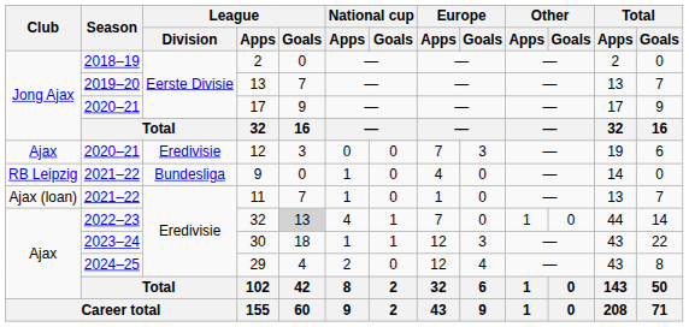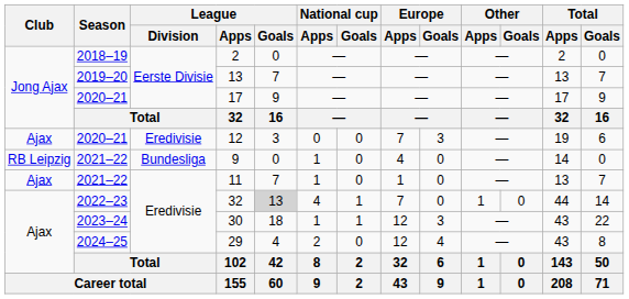 <table class="wikitable" style="text-align:center">
 <tr>
 <th rowspan="2">Club</th>
 <th rowspan="2">Season</th>
 <th colspan="3">League</th>
 <th colspan="2">National cup</th>
 <th colspan="2">Europe</th>
 <th colspan="2">Other</th>
 <th colspan="2">Total</th>
 </tr>
 <tr>
 <th>Division</th>
 <th>Apps</th>
 <th>Goals</th>
 <th>Apps</th>
 <th>Goals</th>
 <th>Apps</th>
 <th>Goals</th>
 <th>Apps</th>
 <th>Goals</th>
 <th>Apps</th>
 <th>Goals</th>
 </tr>
 <tr>
 <td rowspan="4"><a href='#'>Jong Ajax</a></td>
 <td><a href='#'>2018–19</a></td>
 <td rowspan="3"><a href='#'>Eerste Divisie</a></td>
 <td>2</td>
 <td>0</td>
 <td colspan="2">—</td>
 <td colspan="2">—</td>
 <td colspan="2">—</td>
 <td>2</td>
 <td>0</td>
 </tr>
 <tr>
 <td><a href='#'>2019–20</a></td>
 <td>13</td>
 <td>7</td>
 <td colspan="2">—</td>
 <td colspan="2">—</td>
 <td colspan="2">—</td>
 <td>13</td>
 <td>7</td>
 </tr>
 <tr>
 <td><a href='#'>2020–21</a></td>
 <td>17</td>
 <td>9</td>
 <td colspan="2">—</td>
 <td colspan="2">—</td>
 <td colspan="2">—</td>
 <td>17</td>
 <td>9</td>
 </tr>
 <tr>
 <th colspan="2">Total</th>
 <th>32</th>
 <th>16</th>
 <th colspan="2">—</th>
 <th colspan="2">—</th>
 <th colspan="2">—</th>
 <th>32</th>
 <th>16</th>
 </tr>
 <tr>
 <td><a href='#'>Ajax</a></td>
 <td><a href='#'>2020–21</a></td>
 <td><a href='#'>Eredivisie</a></td>
 <td>12</td>
 <td>3</td>
 <td>0</td>
 <td>0</td>
 <td>7</td>
 <td>3</td>
 <td colspan="2">—</td>
 <td>19</td>
 <td>6</td>
 </tr>
 <tr>
 <td><a href='#'>RB Leipzig</a></td>
 <td><a href='#'>2021–22</a></td>
 <td><a href='#'>Bundesliga</a></td>
 <td>9</td>
 <td>0</td>
 <td>1</td>
 <td>0</td>
 <td>4</td>
 <td>0</td>
 <td colspan="2">—</td>
 <td>14</td>
 <td>0</td>
 </tr>
 <tr>
-<td>Ajax (loan)</td>
+<td><a href='#'>Ajax</a></td>
 <td><a href='#'>2021–22</a></td>
 <td rowspan="4">Eredivisie</td>
 <td>11</td>
 <td>7</td>
 <td>1</td>
 <td>0</td>
 <td>1</td>
 <td>0</td>
 <td colspan="2">—</td>
 <td>13</td>
 <td>7</td>
 </tr>
 <tr>
 <td rowspan="4">Ajax</td>
 <td><a href='#'>2022–23</a></td>
 <td>32</td>
 <td style="background: lightgrey;">13</td>
 <td>4</td>
 <td>1</td>
 <td>7</td>
 <td>0</td>
 <td>1</td>
 <td>0</td>
 <td>44</td>
 <td>14</td>
 </tr>
 <tr>
 <td><a href='#'>2023–24</a></td>
 <td>30</td>
 <td>18</td>
 <td>1</td>
 <td>1</td>
 <td>12</td>
 <td>3</td>
 <td colspan="2">—</td>
 <td>43</td>
 <td>22</td>
 </tr>
 <tr>
 <td><a href='#'>2024–25</a></td>
 <td>29</td>
 <td>4</td>
 <td>2</td>
 <td>0</td>
 <td>12</td>
 <td>4</td>
 <td colspan="2">—</td>
 <td>43</td>
 <td>8</td>
 </tr>
 <tr>
 <th colspan="2">Total</th>
 <th>102</th>
 <th>42</th>
 <th>8</th>
 <th>2</th>
 <th>32</th>
 <th>6</th>
 <th>1</th>
 <th>0</th>
 <th>143</th>
 <th>50</th>
 </tr>
 <tr>
 <th colspan="3">Career total</th>
 <th>155</th>
 <th>60</th>
 <th>9</th>
 <th>2</th>
 <th>43</th>
 <th>9</th>
 <th>1</th>
 <th>0</th>
 <th>208</th>
 <th>71</th>
 </tr>
 </table>
